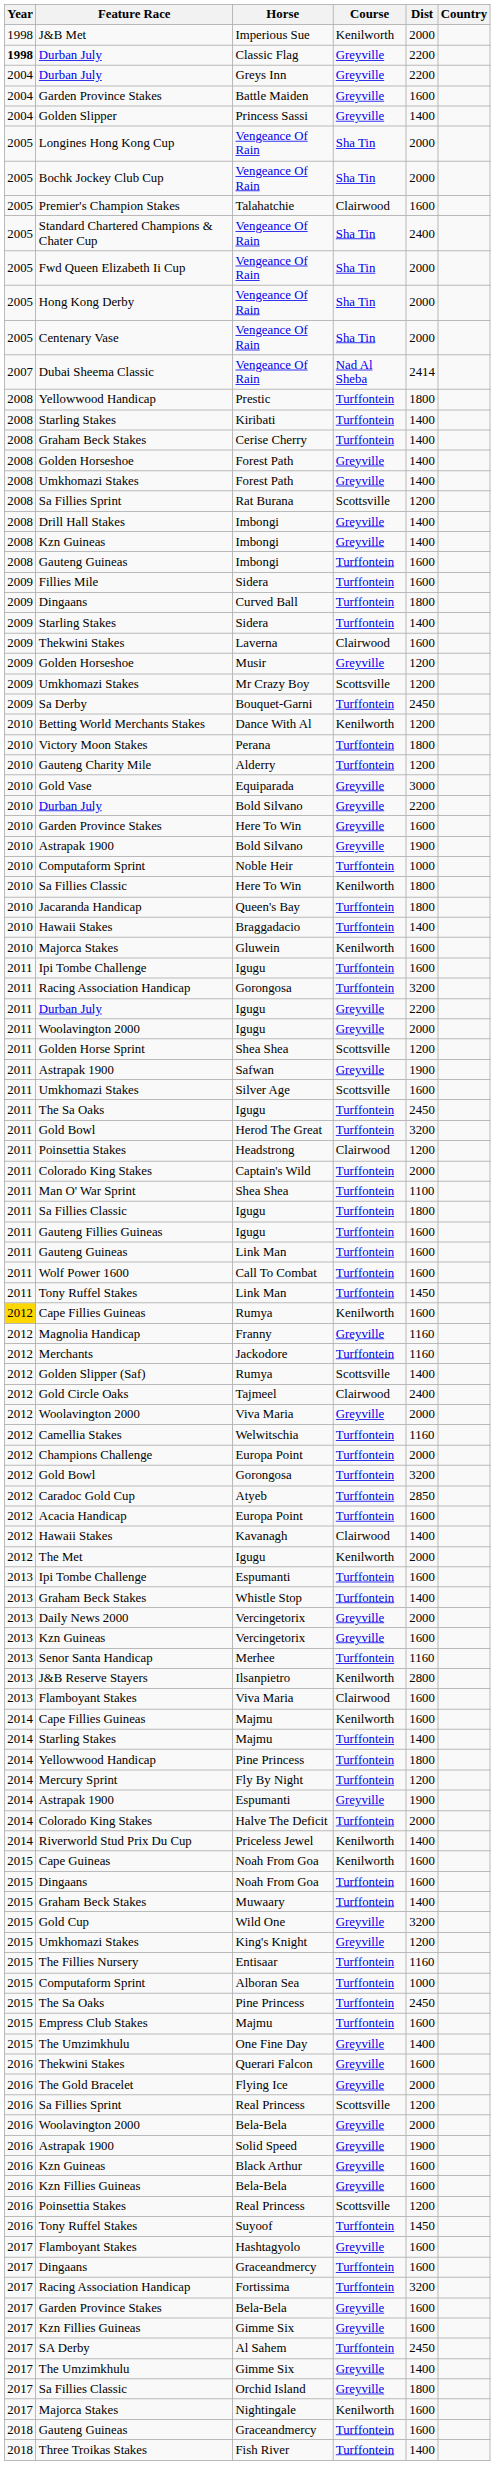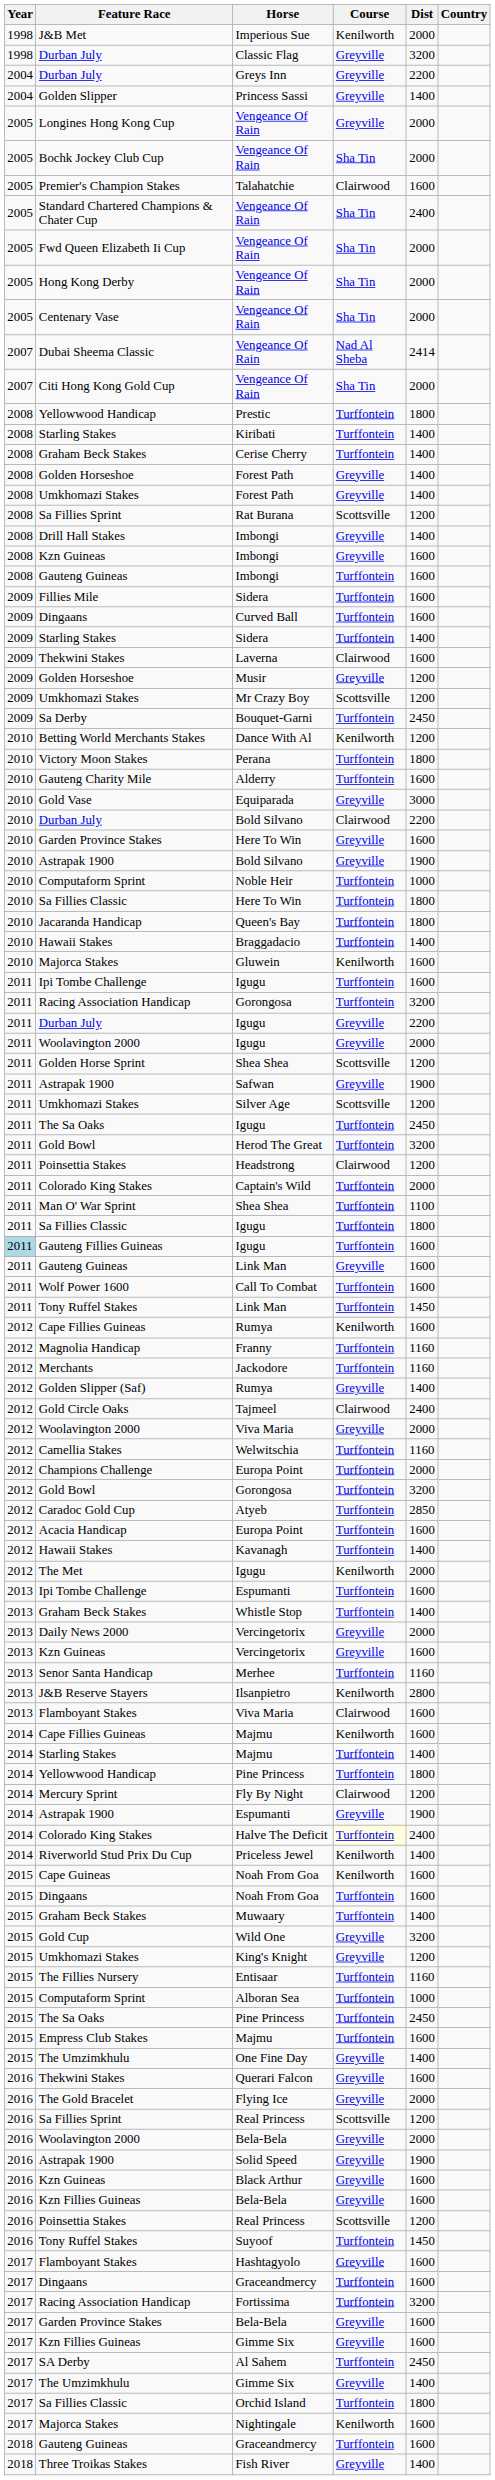 <table class="wikitable sortable">
 <tr>
 <th>Year</th>
 <th>Feature Race</th>
 <th>Horse</th>
 <th>Course</th>
 <th>Dist</th>
 <th>Country</th>
 </tr>
 <tr>
 <td>1998</td>
 <td>J&B Met</td>
 <td>Imperious Sue</td>
 <td>Kenilworth</td>
 <td>2000</td>
 <td></td>
 </tr>
 <tr>
-<td><strong>1998</strong></td>
+<td>1998</td>
 <td><a href='#'>Durban July</a></td>
 <td>Classic Flag</td>
 <td><a href='#'>Greyville</a></td>
-<td>2200</td>
+<td>3200</td>
 <td></td>
 </tr>
 <tr>
 <td>2004</td>
 <td><a href='#'>Durban July</a></td>
 <td>Greys Inn</td>
 <td><a href='#'>Greyville</a></td>
 <td>2200</td>
-<td></td>
-</tr>
-<tr>
-<td>2004</td>
-<td>Garden Province Stakes</td>
-<td>Battle Maiden</td>
-<td><a href='#'>Greyville</a></td>
-<td>1600</td>
 <td></td>
 </tr>
 <tr>
 <td>2004</td>
 <td>Golden Slipper</td>
 <td>Princess Sassi</td>
 <td><a href='#'>Greyville</a></td>
 <td>1400</td>
 <td></td>
 </tr>
 <tr>
 <td>2005</td>
 <td>Longines Hong Kong Cup</td>
 <td><a href='#'>Vengeance Of Rain</a></td>
-<td><a href='#'>Sha Tin</a></td>
+<td><a href='#'>Greyville</a></td>
 <td>2000</td>
 <td></td>
 </tr>
 <tr>
 <td>2005</td>
 <td>Bochk Jockey Club Cup</td>
 <td><a href='#'>Vengeance Of Rain</a></td>
 <td><a href='#'>Sha Tin</a></td>
 <td>2000</td>
 <td></td>
 </tr>
 <tr>
 <td>2005</td>
 <td>Premier's Champion Stakes</td>
 <td>Talahatchie</td>
 <td>Clairwood</td>
 <td>1600</td>
 <td></td>
 </tr>
 <tr>
 <td>2005</td>
 <td>Standard Chartered Champions & Chater Cup</td>
 <td><a href='#'>Vengeance Of Rain</a></td>
 <td><a href='#'>Sha Tin</a></td>
 <td>2400</td>
 <td></td>
 </tr>
 <tr>
 <td>2005</td>
 <td>Fwd Queen Elizabeth Ii Cup</td>
 <td><a href='#'>Vengeance Of Rain</a></td>
 <td><a href='#'>Sha Tin</a></td>
 <td>2000</td>
 <td></td>
 </tr>
 <tr>
 <td>2005</td>
 <td>Hong Kong Derby</td>
 <td><a href='#'>Vengeance Of Rain</a></td>
 <td><a href='#'>Sha Tin</a></td>
 <td>2000</td>
 <td></td>
 </tr>
 <tr>
 <td>2005</td>
 <td>Centenary Vase</td>
 <td><a href='#'>Vengeance Of Rain</a></td>
 <td><a href='#'>Sha Tin</a></td>
 <td>2000</td>
 <td></td>
 </tr>
 <tr>
 <td>2007</td>
 <td>Dubai Sheema Classic</td>
 <td><a href='#'>Vengeance Of Rain</a></td>
 <td><a href='#'>Nad Al Sheba</a></td>
 <td>2414</td>
+<td></td>
+</tr>
+<tr>
+<td>2007</td>
+<td>Citi Hong Kong Gold Cup</td>
+<td><a href='#'>Vengeance Of Rain</a></td>
+<td><a href='#'>Sha Tin</a></td>
+<td>2000</td>
 <td></td>
 </tr>
 <tr>
 <td>2008</td>
 <td>Yellowwood Handicap</td>
 <td>Prestic</td>
 <td><a href='#'>Turffontein</a></td>
 <td>1800</td>
 <td></td>
 </tr>
 <tr>
 <td>2008</td>
 <td>Starling Stakes</td>
 <td>Kiribati</td>
 <td><a href='#'>Turffontein</a></td>
 <td>1400</td>
 <td></td>
 </tr>
 <tr>
 <td>2008</td>
 <td>Graham Beck Stakes</td>
 <td>Cerise Cherry</td>
 <td><a href='#'>Turffontein</a></td>
 <td>1400</td>
 <td></td>
 </tr>
 <tr>
 <td>2008</td>
 <td>Golden Horseshoe</td>
 <td>Forest Path</td>
 <td><a href='#'>Greyville</a></td>
 <td>1400</td>
 <td></td>
 </tr>
 <tr>
 <td>2008</td>
 <td>Umkhomazi Stakes</td>
 <td>Forest Path</td>
 <td><a href='#'>Greyville</a></td>
 <td>1400</td>
 <td></td>
 </tr>
 <tr>
 <td>2008</td>
 <td>Sa Fillies Sprint</td>
 <td>Rat Burana</td>
 <td>Scottsville</td>
 <td>1200</td>
 <td></td>
 </tr>
 <tr>
 <td>2008</td>
 <td>Drill Hall Stakes</td>
 <td>Imbongi</td>
 <td><a href='#'>Greyville</a></td>
 <td>1400</td>
 <td></td>
 </tr>
 <tr>
 <td>2008</td>
 <td>Kzn Guineas</td>
 <td>Imbongi</td>
 <td><a href='#'>Greyville</a></td>
-<td>1400</td>
+<td>1600</td>
 <td></td>
 </tr>
 <tr>
 <td>2008</td>
 <td>Gauteng Guineas</td>
 <td>Imbongi</td>
 <td><a href='#'>Turffontein</a></td>
 <td>1600</td>
 <td></td>
 </tr>
 <tr>
 <td>2009</td>
 <td>Fillies Mile</td>
 <td>Sidera</td>
 <td><a href='#'>Turffontein</a></td>
 <td>1600</td>
 <td></td>
 </tr>
 <tr>
 <td>2009</td>
 <td>Dingaans</td>
 <td>Curved Ball</td>
 <td><a href='#'>Turffontein</a></td>
-<td>1800</td>
+<td>1600</td>
 <td></td>
 </tr>
 <tr>
 <td>2009</td>
 <td>Starling Stakes</td>
 <td>Sidera</td>
 <td><a href='#'>Turffontein</a></td>
 <td>1400</td>
 <td></td>
 </tr>
 <tr>
 <td>2009</td>
 <td>Thekwini Stakes</td>
 <td>Laverna</td>
 <td>Clairwood</td>
 <td>1600</td>
 <td></td>
 </tr>
 <tr>
 <td>2009</td>
 <td>Golden Horseshoe</td>
 <td>Musir</td>
 <td><a href='#'>Greyville</a></td>
 <td>1200</td>
 <td></td>
 </tr>
 <tr>
 <td>2009</td>
 <td>Umkhomazi Stakes</td>
 <td>Mr Crazy Boy</td>
 <td>Scottsville</td>
 <td>1200</td>
 <td></td>
 </tr>
 <tr>
 <td>2009</td>
 <td>Sa Derby</td>
 <td>Bouquet-Garni</td>
 <td><a href='#'>Turffontein</a></td>
 <td>2450</td>
 <td></td>
 </tr>
 <tr>
 <td>2010</td>
 <td>Betting World Merchants Stakes</td>
 <td>Dance With Al</td>
 <td>Kenilworth</td>
 <td>1200</td>
 <td></td>
 </tr>
 <tr>
 <td>2010</td>
 <td>Victory Moon Stakes</td>
 <td>Perana</td>
 <td><a href='#'>Turffontein</a></td>
 <td>1800</td>
 <td></td>
 </tr>
 <tr>
 <td>2010</td>
 <td>Gauteng Charity Mile</td>
 <td>Alderry</td>
 <td><a href='#'>Turffontein</a></td>
-<td>1200</td>
+<td>1600</td>
 <td></td>
 </tr>
 <tr>
 <td>2010</td>
 <td>Gold Vase</td>
 <td>Equiparada</td>
 <td><a href='#'>Greyville</a></td>
 <td>3000</td>
 <td></td>
 </tr>
 <tr>
 <td>2010</td>
 <td><a href='#'>Durban July</a></td>
 <td>Bold Silvano</td>
-<td><a href='#'>Greyville</a></td>
+<td>Clairwood</td>
 <td>2200</td>
 <td></td>
 </tr>
 <tr>
 <td>2010</td>
 <td>Garden Province Stakes</td>
 <td>Here To Win</td>
 <td><a href='#'>Greyville</a></td>
 <td>1600</td>
 <td></td>
 </tr>
 <tr>
 <td>2010</td>
 <td>Astrapak 1900</td>
 <td>Bold Silvano</td>
 <td><a href='#'>Greyville</a></td>
 <td>1900</td>
 <td></td>
 </tr>
 <tr>
 <td>2010</td>
 <td>Computaform Sprint</td>
 <td>Noble Heir</td>
 <td><a href='#'>Turffontein</a></td>
 <td>1000</td>
 <td></td>
 </tr>
 <tr>
 <td>2010</td>
 <td>Sa Fillies Classic</td>
 <td>Here To Win</td>
-<td>Kenilworth</td>
+<td><a href='#'>Turffontein</a></td>
 <td>1800</td>
 <td></td>
 </tr>
 <tr>
 <td>2010</td>
 <td>Jacaranda Handicap</td>
 <td>Queen's Bay</td>
 <td><a href='#'>Turffontein</a></td>
 <td>1800</td>
 <td></td>
 </tr>
 <tr>
 <td>2010</td>
 <td>Hawaii Stakes</td>
 <td>Braggadacio</td>
 <td><a href='#'>Turffontein</a></td>
 <td>1400</td>
 <td></td>
 </tr>
 <tr>
 <td>2010</td>
 <td>Majorca Stakes</td>
 <td>Gluwein</td>
 <td>Kenilworth</td>
 <td>1600</td>
 <td></td>
 </tr>
 <tr>
 <td>2011</td>
 <td>Ipi Tombe Challenge</td>
 <td>Igugu</td>
 <td><a href='#'>Turffontein</a></td>
 <td>1600</td>
 <td></td>
 </tr>
 <tr>
 <td>2011</td>
 <td>Racing Association Handicap</td>
 <td>Gorongosa</td>
 <td><a href='#'>Turffontein</a></td>
 <td>3200</td>
 <td></td>
 </tr>
 <tr>
 <td>2011</td>
 <td><a href='#'>Durban July</a></td>
 <td>Igugu</td>
 <td><a href='#'>Greyville</a></td>
 <td>2200</td>
 <td></td>
 </tr>
 <tr>
 <td>2011</td>
 <td>Woolavington 2000</td>
 <td>Igugu</td>
 <td><a href='#'>Greyville</a></td>
 <td>2000</td>
 <td></td>
 </tr>
 <tr>
 <td>2011</td>
 <td>Golden Horse Sprint</td>
 <td>Shea Shea</td>
 <td>Scottsville</td>
 <td>1200</td>
 <td></td>
 </tr>
 <tr>
 <td>2011</td>
 <td>Astrapak 1900</td>
 <td>Safwan</td>
 <td><a href='#'>Greyville</a></td>
 <td>1900</td>
 <td></td>
 </tr>
 <tr>
 <td>2011</td>
 <td>Umkhomazi Stakes</td>
 <td>Silver Age</td>
 <td>Scottsville</td>
-<td>1600</td>
+<td>1200</td>
 <td></td>
 </tr>
 <tr>
 <td>2011</td>
 <td>The Sa Oaks</td>
 <td>Igugu</td>
 <td><a href='#'>Turffontein</a></td>
 <td>2450</td>
 <td></td>
 </tr>
 <tr>
 <td>2011</td>
 <td>Gold Bowl</td>
 <td>Herod The Great</td>
 <td><a href='#'>Turffontein</a></td>
 <td>3200</td>
 <td></td>
 </tr>
 <tr>
 <td>2011</td>
 <td>Poinsettia Stakes</td>
 <td>Headstrong</td>
 <td>Clairwood</td>
 <td>1200</td>
 <td></td>
 </tr>
 <tr>
 <td>2011</td>
 <td>Colorado King Stakes</td>
 <td>Captain's Wild</td>
 <td><a href='#'>Turffontein</a></td>
 <td>2000</td>
 <td></td>
 </tr>
 <tr>
 <td>2011</td>
 <td>Man O' War Sprint</td>
 <td>Shea Shea</td>
 <td><a href='#'>Turffontein</a></td>
 <td>1100</td>
 <td></td>
 </tr>
 <tr>
 <td>2011</td>
 <td>Sa Fillies Classic</td>
 <td>Igugu</td>
 <td><a href='#'>Turffontein</a></td>
 <td>1800</td>
 <td></td>
 </tr>
 <tr>
-<td>2011</td>
+<td style="background: lightblue;">2011</td>
 <td>Gauteng Fillies Guineas</td>
 <td>Igugu</td>
 <td><a href='#'>Turffontein</a></td>
 <td>1600</td>
 <td></td>
 </tr>
 <tr>
 <td>2011</td>
 <td>Gauteng Guineas</td>
 <td>Link Man</td>
-<td><a href='#'>Turffontein</a></td>
+<td><a href='#'>Greyville</a></td>
 <td>1600</td>
 <td></td>
 </tr>
 <tr>
 <td>2011</td>
 <td>Wolf Power 1600</td>
 <td>Call To Combat</td>
 <td><a href='#'>Turffontein</a></td>
 <td>1600</td>
 <td></td>
 </tr>
 <tr>
 <td>2011</td>
 <td>Tony Ruffel Stakes</td>
 <td>Link Man</td>
 <td><a href='#'>Turffontein</a></td>
 <td>1450</td>
 <td></td>
 </tr>
 <tr>
-<td style="background: gold;">2012</td>
+<td>2012</td>
 <td>Cape Fillies Guineas</td>
 <td>Rumya</td>
 <td>Kenilworth</td>
 <td>1600</td>
 <td></td>
 </tr>
 <tr>
 <td>2012</td>
 <td>Magnolia Handicap</td>
 <td>Franny</td>
-<td><a href='#'>Greyville</a></td>
+<td><a href='#'>Turffontein</a></td>
 <td>1160</td>
 <td></td>
 </tr>
 <tr>
 <td>2012</td>
 <td>Merchants</td>
 <td>Jackodore</td>
 <td><a href='#'>Turffontein</a></td>
 <td>1160</td>
 <td></td>
 </tr>
 <tr>
 <td>2012</td>
 <td>Golden Slipper (Saf)</td>
 <td>Rumya</td>
-<td>Scottsville</td>
+<td><a href='#'>Greyville</a></td>
 <td>1400</td>
 <td></td>
 </tr>
 <tr>
 <td>2012</td>
 <td>Gold Circle Oaks</td>
 <td>Tajmeel</td>
 <td>Clairwood</td>
 <td>2400</td>
 <td></td>
 </tr>
 <tr>
 <td>2012</td>
 <td>Woolavington 2000</td>
 <td>Viva Maria</td>
 <td><a href='#'>Greyville</a></td>
 <td>2000</td>
 <td></td>
 </tr>
 <tr>
 <td>2012</td>
 <td>Camellia Stakes</td>
 <td>Welwitschia</td>
 <td><a href='#'>Turffontein</a></td>
 <td>1160</td>
 <td></td>
 </tr>
 <tr>
 <td>2012</td>
 <td>Champions Challenge</td>
 <td>Europa Point</td>
 <td><a href='#'>Turffontein</a></td>
 <td>2000</td>
 <td></td>
 </tr>
 <tr>
 <td>2012</td>
 <td>Gold Bowl</td>
 <td>Gorongosa</td>
 <td><a href='#'>Turffontein</a></td>
 <td>3200</td>
 <td></td>
 </tr>
 <tr>
 <td>2012</td>
 <td>Caradoc Gold Cup</td>
 <td>Atyeb</td>
 <td><a href='#'>Turffontein</a></td>
 <td>2850</td>
 <td></td>
 </tr>
 <tr>
 <td>2012</td>
 <td>Acacia Handicap</td>
 <td>Europa Point</td>
 <td><a href='#'>Turffontein</a></td>
 <td>1600</td>
 <td></td>
 </tr>
 <tr>
 <td>2012</td>
 <td>Hawaii Stakes</td>
 <td>Kavanagh</td>
-<td>Clairwood</td>
+<td><a href='#'>Turffontein</a></td>
 <td>1400</td>
 <td></td>
 </tr>
 <tr>
 <td>2012</td>
 <td>The Met</td>
 <td>Igugu</td>
 <td>Kenilworth</td>
 <td>2000</td>
 <td></td>
 </tr>
 <tr>
 <td>2013</td>
 <td>Ipi Tombe Challenge</td>
 <td>Espumanti</td>
 <td><a href='#'>Turffontein</a></td>
 <td>1600</td>
 <td></td>
 </tr>
 <tr>
 <td>2013</td>
 <td>Graham Beck Stakes</td>
 <td>Whistle Stop</td>
 <td><a href='#'>Turffontein</a></td>
 <td>1400</td>
 <td></td>
 </tr>
 <tr>
 <td>2013</td>
 <td>Daily News 2000</td>
 <td>Vercingetorix</td>
 <td><a href='#'>Greyville</a></td>
 <td>2000</td>
 <td></td>
 </tr>
 <tr>
 <td>2013</td>
 <td>Kzn Guineas</td>
 <td>Vercingetorix</td>
 <td><a href='#'>Greyville</a></td>
 <td>1600</td>
 <td></td>
 </tr>
 <tr>
 <td>2013</td>
 <td>Senor Santa Handicap</td>
 <td>Merhee</td>
 <td><a href='#'>Turffontein</a></td>
 <td>1160</td>
 <td></td>
 </tr>
 <tr>
 <td>2013</td>
 <td>J&B Reserve Stayers</td>
 <td>Ilsanpietro</td>
 <td>Kenilworth</td>
 <td>2800</td>
 <td></td>
 </tr>
 <tr>
 <td>2013</td>
 <td>Flamboyant Stakes</td>
 <td>Viva Maria</td>
 <td>Clairwood</td>
 <td>1600</td>
 <td></td>
 </tr>
 <tr>
 <td>2014</td>
 <td>Cape Fillies Guineas</td>
 <td>Majmu</td>
 <td>Kenilworth</td>
 <td>1600</td>
 <td></td>
 </tr>
 <tr>
 <td>2014</td>
 <td>Starling Stakes</td>
 <td>Majmu</td>
 <td><a href='#'>Turffontein</a></td>
 <td>1400</td>
 <td></td>
 </tr>
 <tr>
 <td>2014</td>
 <td>Yellowwood Handicap</td>
 <td>Pine Princess</td>
 <td><a href='#'>Turffontein</a></td>
 <td>1800</td>
 <td></td>
 </tr>
 <tr>
 <td>2014</td>
 <td>Mercury Sprint</td>
 <td>Fly By Night</td>
-<td><a href='#'>Turffontein</a></td>
+<td>Clairwood</td>
 <td>1200</td>
 <td></td>
 </tr>
 <tr>
 <td>2014</td>
 <td>Astrapak 1900</td>
 <td>Espumanti</td>
 <td><a href='#'>Greyville</a></td>
 <td>1900</td>
 <td></td>
 </tr>
 <tr>
 <td>2014</td>
 <td>Colorado King Stakes</td>
 <td>Halve The Deficit</td>
-<td><a href='#'>Turffontein</a></td>
-<td>2000</td>
+<td style="background: lightyellow;"><a href='#'>Turffontein</a></td>
+<td>2400</td>
 <td></td>
 </tr>
 <tr>
 <td>2014</td>
 <td>Riverworld Stud Prix Du Cup</td>
 <td>Priceless Jewel</td>
 <td>Kenilworth</td>
 <td>1400</td>
 <td></td>
 </tr>
 <tr>
 <td>2015</td>
 <td>Cape Guineas</td>
 <td>Noah From Goa</td>
 <td>Kenilworth</td>
 <td>1600</td>
 <td></td>
 </tr>
 <tr>
 <td>2015</td>
 <td>Dingaans</td>
 <td>Noah From Goa</td>
 <td><a href='#'>Turffontein</a></td>
 <td>1600</td>
 <td></td>
 </tr>
 <tr>
 <td>2015</td>
 <td>Graham Beck Stakes</td>
 <td>Muwaary</td>
 <td><a href='#'>Turffontein</a></td>
 <td>1400</td>
 <td></td>
 </tr>
 <tr>
 <td>2015</td>
 <td>Gold Cup</td>
 <td>Wild One</td>
 <td><a href='#'>Greyville</a></td>
 <td>3200</td>
 <td></td>
 </tr>
 <tr>
 <td>2015</td>
 <td>Umkhomazi Stakes</td>
 <td>King's Knight</td>
 <td><a href='#'>Greyville</a></td>
 <td>1200</td>
 <td></td>
 </tr>
 <tr>
 <td>2015</td>
 <td>The Fillies Nursery</td>
 <td>Entisaar</td>
 <td><a href='#'>Turffontein</a></td>
 <td>1160</td>
 <td></td>
 </tr>
 <tr>
 <td>2015</td>
 <td>Computaform Sprint</td>
 <td>Alboran Sea</td>
 <td><a href='#'>Turffontein</a></td>
 <td>1000</td>
 <td></td>
 </tr>
 <tr>
 <td>2015</td>
 <td>The Sa Oaks</td>
 <td>Pine Princess</td>
 <td><a href='#'>Turffontein</a></td>
 <td>2450</td>
 <td></td>
 </tr>
 <tr>
 <td>2015</td>
 <td>Empress Club Stakes</td>
 <td>Majmu</td>
 <td><a href='#'>Turffontein</a></td>
 <td>1600</td>
 <td></td>
 </tr>
 <tr>
 <td>2015</td>
 <td>The Umzimkhulu</td>
 <td>One Fine Day</td>
 <td><a href='#'>Greyville</a></td>
 <td>1400</td>
 <td></td>
 </tr>
 <tr>
 <td>2016</td>
 <td>Thekwini Stakes</td>
 <td>Querari Falcon</td>
 <td><a href='#'>Greyville</a></td>
 <td>1600</td>
 <td></td>
 </tr>
 <tr>
 <td>2016</td>
 <td>The Gold Bracelet</td>
 <td>Flying Ice</td>
 <td><a href='#'>Greyville</a></td>
 <td>2000</td>
 <td></td>
 </tr>
 <tr>
 <td>2016</td>
 <td>Sa Fillies Sprint</td>
 <td>Real Princess</td>
 <td>Scottsville</td>
 <td>1200</td>
 <td></td>
 </tr>
 <tr>
 <td>2016</td>
 <td>Woolavington 2000</td>
 <td>Bela-Bela</td>
 <td><a href='#'>Greyville</a></td>
 <td>2000</td>
 <td></td>
 </tr>
 <tr>
 <td>2016</td>
 <td>Astrapak 1900</td>
 <td>Solid Speed</td>
 <td><a href='#'>Greyville</a></td>
 <td>1900</td>
 <td></td>
 </tr>
 <tr>
 <td>2016</td>
 <td>Kzn Guineas</td>
 <td>Black Arthur</td>
 <td><a href='#'>Greyville</a></td>
 <td>1600</td>
 <td></td>
 </tr>
 <tr>
 <td>2016</td>
 <td>Kzn Fillies Guineas</td>
 <td>Bela-Bela</td>
 <td><a href='#'>Greyville</a></td>
 <td>1600</td>
 <td></td>
 </tr>
 <tr>
 <td>2016</td>
 <td>Poinsettia Stakes</td>
 <td>Real Princess</td>
 <td>Scottsville</td>
 <td>1200</td>
 <td></td>
 </tr>
 <tr>
 <td>2016</td>
 <td>Tony Ruffel Stakes</td>
 <td>Suyoof</td>
 <td><a href='#'>Turffontein</a></td>
 <td>1450</td>
 <td></td>
 </tr>
 <tr>
 <td>2017</td>
 <td>Flamboyant Stakes</td>
 <td>Hashtagyolo</td>
 <td><a href='#'>Greyville</a></td>
 <td>1600</td>
 <td></td>
 </tr>
 <tr>
 <td>2017</td>
 <td>Dingaans</td>
 <td>Graceandmercy</td>
 <td><a href='#'>Turffontein</a></td>
 <td>1600</td>
 <td></td>
 </tr>
 <tr>
 <td>2017</td>
 <td>Racing Association Handicap</td>
 <td>Fortissima</td>
 <td><a href='#'>Turffontein</a></td>
 <td>3200</td>
 <td></td>
 </tr>
 <tr>
 <td>2017</td>
 <td>Garden Province Stakes</td>
 <td>Bela-Bela</td>
 <td><a href='#'>Greyville</a></td>
 <td>1600</td>
 <td></td>
 </tr>
 <tr>
 <td>2017</td>
 <td>Kzn Fillies Guineas</td>
 <td>Gimme Six</td>
 <td><a href='#'>Greyville</a></td>
 <td>1600</td>
 <td></td>
 </tr>
 <tr>
 <td>2017</td>
 <td>SA Derby</td>
 <td>Al Sahem</td>
 <td><a href='#'>Turffontein</a></td>
 <td>2450</td>
 <td></td>
 </tr>
 <tr>
 <td>2017</td>
 <td>The Umzimkhulu</td>
 <td>Gimme Six</td>
 <td><a href='#'>Greyville</a></td>
 <td>1400</td>
 <td></td>
 </tr>
 <tr>
 <td>2017</td>
 <td>Sa Fillies Classic</td>
 <td>Orchid Island</td>
-<td><a href='#'>Greyville</a></td>
+<td><a href='#'>Turffontein</a></td>
 <td>1800</td>
 <td></td>
 </tr>
 <tr>
 <td>2017</td>
 <td>Majorca Stakes</td>
 <td>Nightingale</td>
 <td>Kenilworth</td>
 <td>1600</td>
 <td></td>
 </tr>
 <tr>
 <td>2018</td>
 <td>Gauteng Guineas</td>
 <td>Graceandmercy</td>
 <td><a href='#'>Turffontein</a></td>
 <td>1600</td>
 <td></td>
 </tr>
 <tr>
 <td>2018</td>
 <td>Three Troikas Stakes</td>
 <td>Fish River</td>
-<td><a href='#'>Turffontein</a></td>
+<td><a href='#'>Greyville</a></td>
 <td>1400</td>
 <td></td>
 </tr>
 </table>
